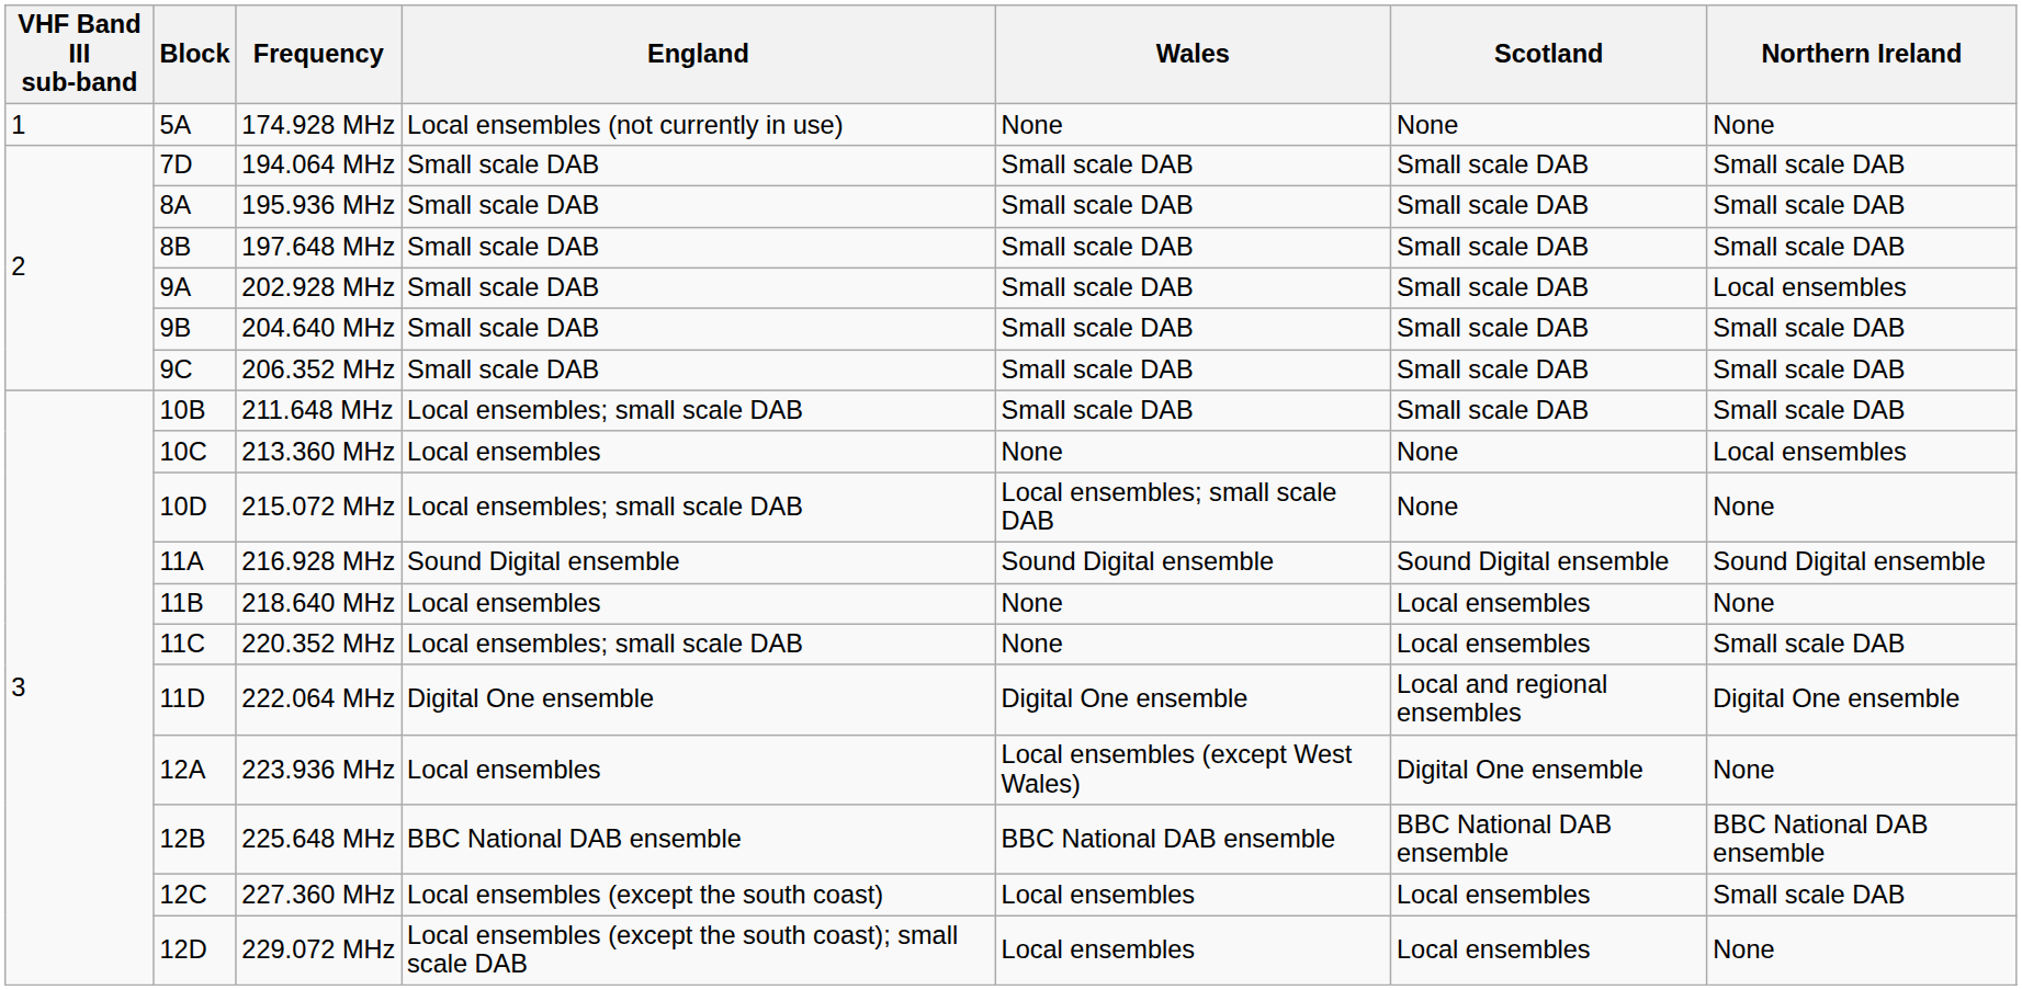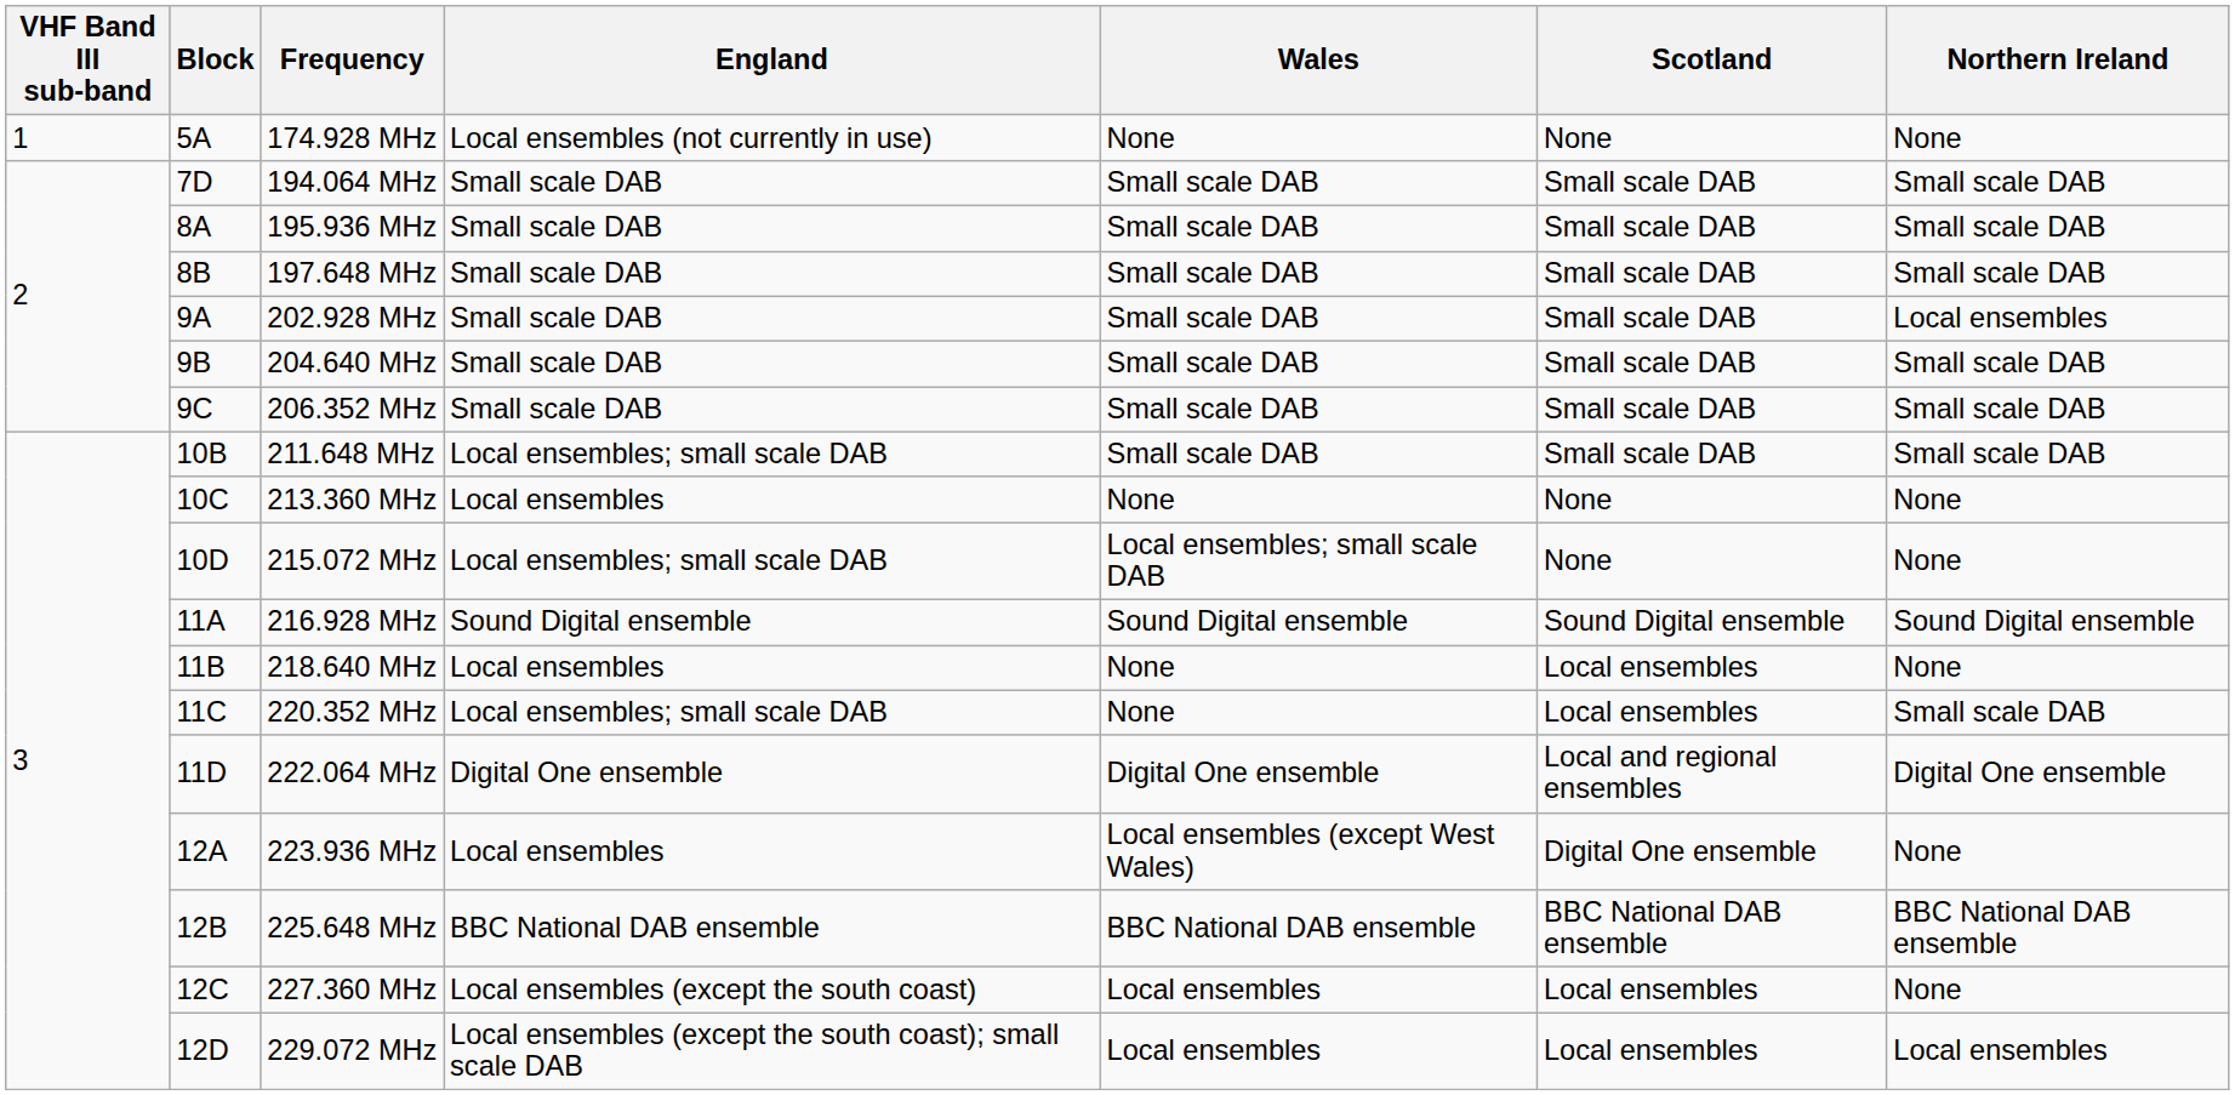 <table class="wikitable sortable">
 <tr>
 <th>VHF Band III<br>sub-band</th>
 <th>Block</th>
 <th>Frequency</th>
 <th>England</th>
 <th>Wales</th>
 <th>Scotland</th>
 <th>Northern Ireland</th>
 </tr>
 <tr>
 <td>1</td>
 <td>5A</td>
 <td>174.928 MHz</td>
 <td>Local ensembles (not currently in use)</td>
 <td>None</td>
 <td>None</td>
 <td>None</td>
 </tr>
 <tr>
 <td rowspan="6">2</td>
 <td>7D</td>
 <td>194.064 MHz</td>
 <td>Small scale DAB</td>
 <td>Small scale DAB</td>
 <td>Small scale DAB</td>
 <td>Small scale DAB</td>
 </tr>
 <tr>
 <td>8A</td>
 <td>195.936 MHz</td>
 <td>Small scale DAB</td>
 <td>Small scale DAB</td>
 <td>Small scale DAB</td>
 <td>Small scale DAB</td>
 </tr>
 <tr>
 <td>8B</td>
 <td>197.648 MHz</td>
 <td>Small scale DAB</td>
 <td>Small scale DAB</td>
 <td>Small scale DAB</td>
 <td>Small scale DAB</td>
 </tr>
 <tr>
 <td>9A</td>
 <td>202.928 MHz</td>
 <td>Small scale DAB</td>
 <td>Small scale DAB</td>
 <td>Small scale DAB</td>
 <td>Local ensembles</td>
 </tr>
 <tr>
 <td>9B</td>
 <td>204.640 MHz</td>
 <td>Small scale DAB</td>
 <td>Small scale DAB</td>
 <td>Small scale DAB</td>
 <td>Small scale DAB</td>
 </tr>
 <tr>
 <td>9C</td>
 <td>206.352 MHz</td>
 <td>Small scale DAB</td>
 <td>Small scale DAB</td>
 <td>Small scale DAB</td>
 <td>Small scale DAB</td>
 </tr>
 <tr>
 <td rowspan="11">3</td>
 <td>10B</td>
 <td>211.648 MHz</td>
 <td>Local ensembles; small scale DAB</td>
 <td>Small scale DAB</td>
 <td>Small scale DAB</td>
 <td>Small scale DAB</td>
 </tr>
 <tr>
 <td>10C</td>
 <td>213.360 MHz</td>
 <td>Local ensembles</td>
 <td>None</td>
 <td>None</td>
-<td>Local ensembles</td>
+<td>None</td>
 </tr>
 <tr>
 <td>10D</td>
 <td>215.072 MHz</td>
 <td>Local ensembles; small scale DAB</td>
 <td>Local ensembles; small scale DAB</td>
 <td>None</td>
 <td>None</td>
 </tr>
 <tr>
 <td>11A</td>
 <td>216.928 MHz</td>
 <td>Sound Digital ensemble</td>
 <td>Sound Digital ensemble</td>
 <td>Sound Digital ensemble</td>
 <td>Sound Digital ensemble</td>
 </tr>
 <tr>
 <td>11B</td>
 <td>218.640 MHz</td>
 <td>Local ensembles</td>
 <td>None</td>
 <td>Local ensembles</td>
 <td>None</td>
 </tr>
 <tr>
 <td>11C</td>
 <td>220.352 MHz</td>
 <td>Local ensembles; small scale DAB</td>
 <td>None</td>
 <td>Local ensembles</td>
 <td>Small scale DAB</td>
 </tr>
 <tr>
 <td>11D</td>
 <td>222.064 MHz</td>
 <td>Digital One ensemble</td>
 <td>Digital One ensemble</td>
 <td>Local and regional ensembles</td>
 <td>Digital One ensemble</td>
 </tr>
 <tr>
 <td>12A</td>
 <td>223.936 MHz</td>
 <td>Local ensembles</td>
 <td>Local ensembles (except West Wales)</td>
 <td>Digital One ensemble</td>
 <td>None</td>
 </tr>
 <tr>
 <td>12B</td>
 <td>225.648 MHz</td>
 <td>BBC National DAB ensemble</td>
 <td>BBC National DAB ensemble</td>
 <td>BBC National DAB ensemble</td>
 <td>BBC National DAB ensemble</td>
 </tr>
 <tr>
 <td>12C</td>
 <td>227.360 MHz</td>
 <td>Local ensembles (except the south coast)</td>
 <td>Local ensembles</td>
 <td>Local ensembles</td>
-<td>Small scale DAB</td>
+<td>None</td>
 </tr>
 <tr>
 <td>12D</td>
 <td>229.072 MHz</td>
 <td>Local ensembles (except the south coast); small scale DAB</td>
 <td>Local ensembles</td>
 <td>Local ensembles</td>
-<td>None</td>
+<td>Local ensembles</td>
 </tr>
 </table>
